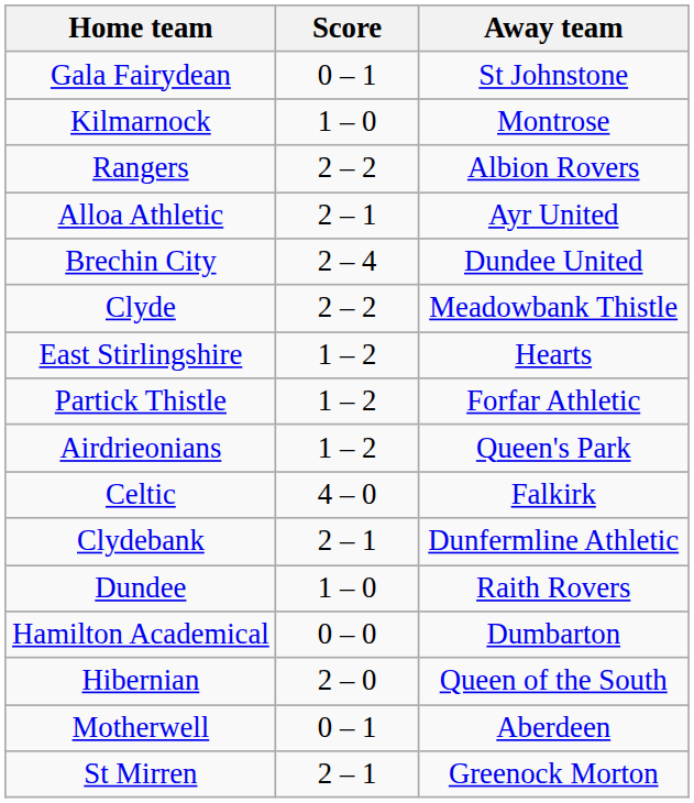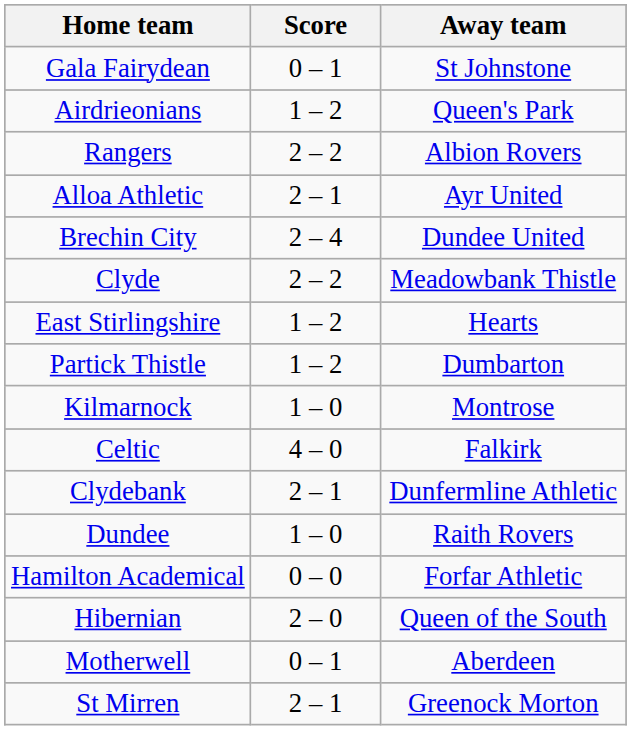 <table class="wikitable" style="text-align: center">
 <tr>
 <th width=140>Home team</th>
 <th width=70>Score</th>
 <th width=140>Away team</th>
 </tr>
 <tr>
 <td><a href='#'>Gala Fairydean</a></td>
 <td>0 – 1</td>
 <td><a href='#'>St Johnstone</a></td>
 </tr>
 <tr>
-<td><a href='#'>Kilmarnock</a></td>
-<td>1 – 0</td>
-<td><a href='#'>Montrose</a></td>
+<td><a href='#'>Airdrieonians</a></td>
+<td>1 – 2</td>
+<td><a href='#'>Queen's Park</a></td>
 </tr>
 <tr>
 <td><a href='#'>Rangers</a></td>
 <td>2 – 2</td>
 <td><a href='#'>Albion Rovers</a></td>
 </tr>
 <tr>
 <td><a href='#'>Alloa Athletic</a></td>
 <td>2 – 1</td>
 <td><a href='#'>Ayr United</a></td>
 </tr>
 <tr>
 <td><a href='#'>Brechin City</a></td>
 <td>2 – 4</td>
 <td><a href='#'>Dundee United</a></td>
 </tr>
 <tr>
 <td><a href='#'>Clyde</a></td>
 <td>2 – 2</td>
 <td><a href='#'>Meadowbank Thistle</a></td>
 </tr>
 <tr>
 <td><a href='#'>East Stirlingshire</a></td>
 <td>1 – 2</td>
 <td><a href='#'>Hearts</a></td>
 </tr>
 <tr>
 <td><a href='#'>Partick Thistle</a></td>
 <td>1 – 2</td>
-<td><a href='#'>Forfar Athletic</a></td>
+<td><a href='#'>Dumbarton</a></td>
 </tr>
 <tr>
-<td><a href='#'>Airdrieonians</a></td>
-<td>1 – 2</td>
-<td><a href='#'>Queen's Park</a></td>
+<td><a href='#'>Kilmarnock</a></td>
+<td>1 – 0</td>
+<td><a href='#'>Montrose</a></td>
 </tr>
 <tr>
 <td><a href='#'>Celtic</a></td>
 <td>4 – 0</td>
 <td><a href='#'>Falkirk</a></td>
 </tr>
 <tr>
 <td><a href='#'>Clydebank</a></td>
 <td>2 – 1</td>
 <td><a href='#'>Dunfermline Athletic</a></td>
 </tr>
 <tr>
 <td><a href='#'>Dundee</a></td>
 <td>1 – 0</td>
 <td><a href='#'>Raith Rovers</a></td>
 </tr>
 <tr>
 <td><a href='#'>Hamilton Academical</a></td>
 <td>0 – 0</td>
-<td><a href='#'>Dumbarton</a></td>
+<td><a href='#'>Forfar Athletic</a></td>
 </tr>
 <tr>
 <td><a href='#'>Hibernian</a></td>
 <td>2 – 0</td>
 <td><a href='#'>Queen of the South</a></td>
 </tr>
 <tr>
 <td><a href='#'>Motherwell</a></td>
 <td>0 – 1</td>
 <td><a href='#'>Aberdeen</a></td>
 </tr>
 <tr>
 <td><a href='#'>St Mirren</a></td>
 <td>2 – 1</td>
 <td><a href='#'>Greenock Morton</a></td>
 </tr>
 </table>
